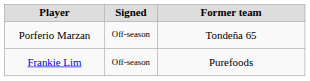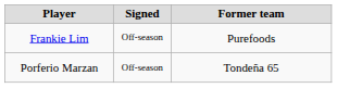 <table class="wikitable" style="text-align: center">
 <tr align="center" bgcolor="#dddddd">
 <td style="width:140px"><strong>Player</strong></td>
 <td style="width:70px"><strong>Signed</strong></td>
 <td style="width:210px"><strong>Former team</strong></td>
 </tr>
 <tr style="height:40px">
+<td><a href='#'>Frankie Lim</a></td>
+<td style="font-size: 80%">Off-season</td>
+<td>Purefoods</td>
+</tr>
+<tr style="height:40px">
 <td>Porferio Marzan</td>
 <td style="font-size: 80%">Off-season</td>
 <td>Tondeña 65</td>
 </tr>
-<tr style="height:40px">
-<td><a href='#'>Frankie Lim</a></td>
-<td style="font-size: 80%">Off-season</td>
-<td>Purefoods</td>
-</tr>
 </table>
